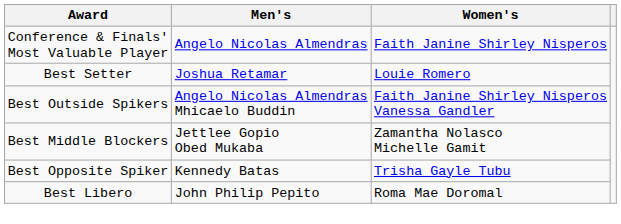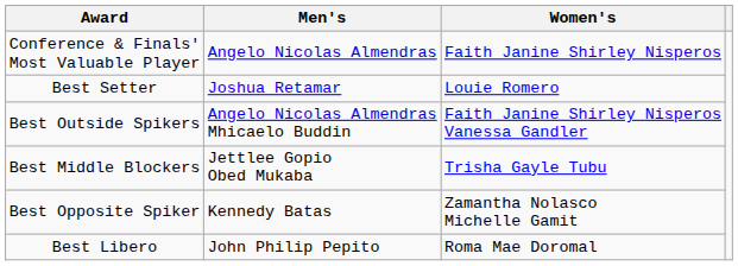 <table class="wikitable">
 <tr>
 <th>Award</th>
 <th>Men's</th>
 <th>Women's</th>
 <th></th>
 </tr>
 <tr>
 <td align="center">Conference & Finals'<br>Most Valuable Player</td>
 <td> <a href='#'>Angelo Nicolas Almendras</a></td>
 <td> <a href='#'>Faith Janine Shirley Nisperos</a></td>
 <td align="center" rowspan="10"></td>
 </tr>
 <tr>
 <td align="center">Best Setter</td>
 <td> <a href='#'>Joshua Retamar</a></td>
 <td> <a href='#'>Louie Romero</a></td>
 </tr>
 <tr>
 <td align="center">Best Outside Spikers</td>
 <td> <a href='#'>Angelo Nicolas Almendras</a> <br>  Mhicaelo Buddin</td>
 <td> <a href='#'>Faith Janine Shirley Nisperos</a> <br>  <a href='#'>Vanessa Gandler</a></td>
 </tr>
 <tr>
 <td align="center">Best Middle Blockers</td>
 <td> Jettlee Gopio <br>  Obed Mukaba</td>
-<td> Zamantha Nolasco <br>  Michelle Gamit</td>
+<td> <a href='#'>Trisha Gayle Tubu</a></td>
 </tr>
 <tr>
 <td align="center">Best Opposite Spiker</td>
 <td> Kennedy Batas</td>
-<td> <a href='#'>Trisha Gayle Tubu</a></td>
+<td> Zamantha Nolasco <br>  Michelle Gamit</td>
 </tr>
 <tr>
 <td align="center">Best Libero</td>
 <td> John Philip Pepito</td>
 <td> Roma Mae Doromal</td>
 </tr>
 </table>
